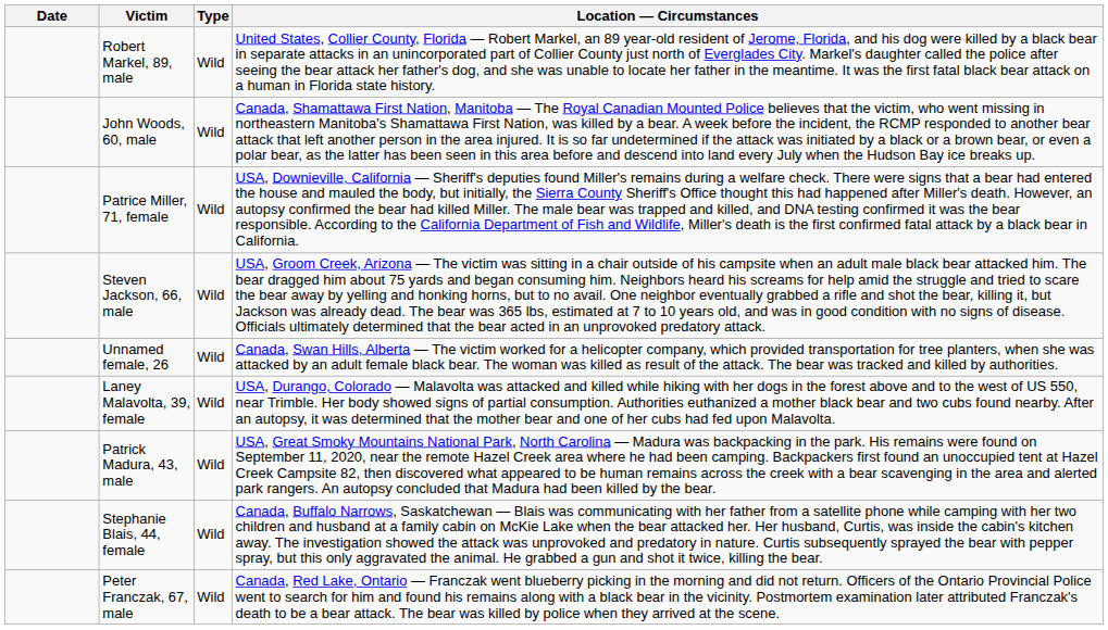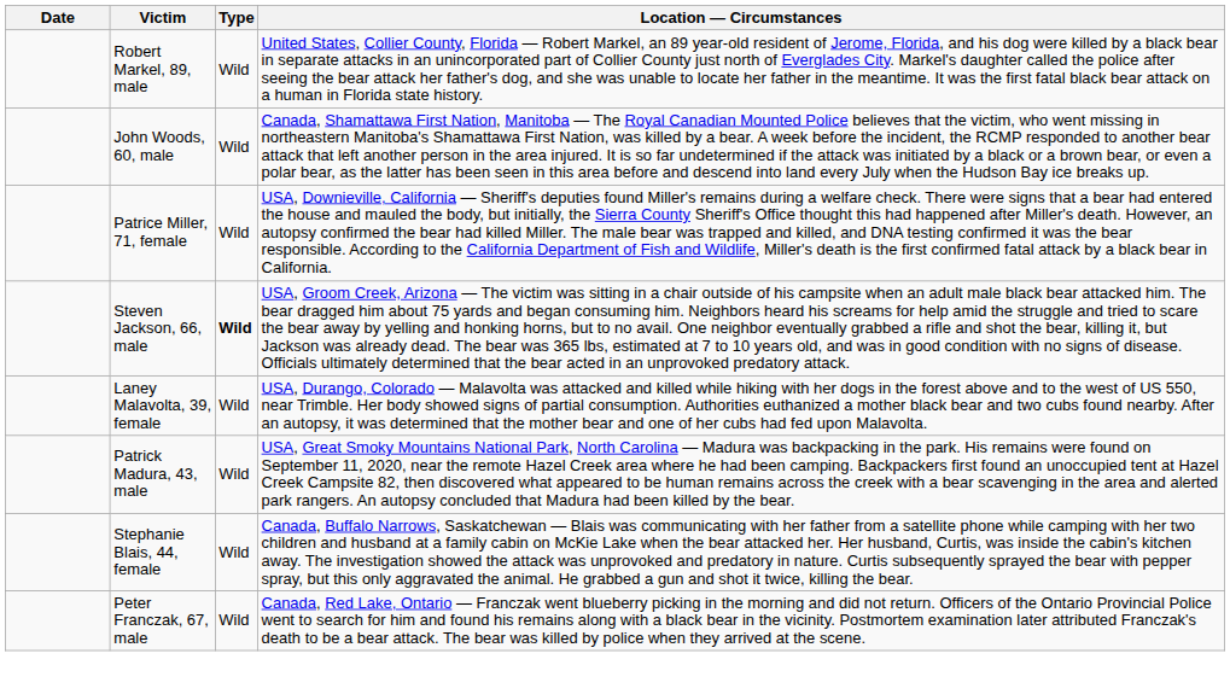 <table class="wikitable sortable">
 <tr>
 <th style="width:100px;">Date</th>
 <th style="width:100px;" class="unsortable">Victim</th>
 <th style="">Type</th>
 <th class="unsortable">Location — Circumstances</th>
 </tr>
 <tr>
 <td></td>
 <td>Robert Markel, 89, male</td>
 <td>Wild</td>
 <td><a href='#'>United States</a>, <a href='#'>Collier County</a>, <a href='#'>Florida</a> — Robert Markel, an 89 year-old resident of <a href='#'>Jerome, Florida</a>, and his dog were killed by a black bear in separate attacks in an unincorporated part of Collier County just north of <a href='#'>Everglades City</a>. Markel's daughter called the police after seeing the bear attack her father's dog, and she was unable to locate her father in the meantime. It was the first fatal black bear attack on a human in Florida state history.</td>
 </tr>
 <tr>
 <td></td>
 <td>John Woods, 60, male</td>
 <td>Wild</td>
 <td><a href='#'>Canada</a>, <a href='#'>Shamattawa First Nation</a>, <a href='#'>Manitoba</a> — The <a href='#'>Royal Canadian Mounted Police</a> believes that the victim, who went missing in northeastern Manitoba's Shamattawa First Nation, was killed by a bear. A week before the incident, the RCMP responded to another bear attack that left another person in the area injured. It is so far undetermined if the attack was initiated by a black or a brown bear, or even a polar bear, as the latter has been seen in this area before and descend into land every July when the Hudson Bay ice breaks up.</td>
 </tr>
 <tr>
 <td></td>
 <td>Patrice Miller, 71, female</td>
 <td>Wild</td>
 <td><a href='#'>USA</a>, <a href='#'>Downieville, California</a> — Sheriff's deputies found Miller's remains during a welfare check. There were signs that a bear had entered the house and mauled the body, but initially, the <a href='#'>Sierra County</a> Sheriff's Office thought this had happened after Miller's death. However, an autopsy confirmed the bear had killed Miller. The male bear was trapped and killed, and DNA testing confirmed it was the bear responsible. According to the <a href='#'>California Department of Fish and Wildlife</a>, Miller's death is the first confirmed fatal attack by a black bear in California.</td>
 </tr>
 <tr>
 <td></td>
 <td>Steven Jackson, 66, male</td>
-<td>Wild</td>
+<td><strong>Wild</strong></td>
 <td><a href='#'>USA</a>, <a href='#'>Groom Creek, Arizona</a> — The victim was sitting in a chair outside of his campsite when an adult male black bear attacked him. The bear dragged him about 75 yards and began consuming him. Neighbors heard his screams for help amid the struggle and tried to scare the bear away by yelling and honking horns, but to no avail. One neighbor eventually grabbed a rifle and shot the bear, killing it, but Jackson was already dead.  The bear was 365 lbs, estimated at 7 to 10 years old, and was in good condition with no signs of disease. Officials ultimately determined that the bear acted in an unprovoked predatory attack.</td>
-</tr>
-<tr>
-<td></td>
-<td>Unnamed female, 26</td>
-<td>Wild</td>
-<td><a href='#'>Canada</a>, <a href='#'>Swan Hills, Alberta</a> — The victim worked for a helicopter company, which provided transportation for tree planters, when she was attacked by an adult female black bear. The woman was killed as result of the attack. The bear was tracked and killed by authorities.</td>
 </tr>
 <tr>
 <td></td>
 <td>Laney Malavolta, 39, female</td>
 <td>Wild</td>
 <td><a href='#'>USA</a>, <a href='#'>Durango, Colorado</a> — Malavolta was attacked and killed while hiking with her dogs in the forest above and to the west of US 550, near Trimble. Her body showed signs of partial consumption. Authorities euthanized a mother black bear and two cubs found nearby. After an autopsy, it was determined that the mother bear and one of her cubs had fed upon Malavolta.</td>
 </tr>
 <tr>
 <td></td>
 <td>Patrick Madura, 43, male</td>
 <td>Wild</td>
 <td><a href='#'>USA</a>, <a href='#'>Great Smoky Mountains National Park</a>, <a href='#'>North Carolina</a> — Madura was backpacking in the park. His remains were found on September 11, 2020, near the remote Hazel Creek area where he had been camping. Backpackers first found an unoccupied tent at Hazel Creek Campsite 82, then discovered what appeared to be human remains across the creek with a bear scavenging in the area and alerted park rangers. An autopsy concluded that Madura had been killed by the bear.</td>
 </tr>
 <tr>
 <td></td>
 <td>Stephanie Blais, 44, female</td>
 <td>Wild</td>
 <td><a href='#'>Canada</a>, <a href='#'>Buffalo Narrows</a>, Saskatchewan — Blais was communicating with her father from a satellite phone while camping with her two children and husband at a family cabin on McKie Lake when the bear attacked her. Her husband, Curtis, was inside the cabin's kitchen  away. The investigation showed the attack was unprovoked and predatory in nature. Curtis subsequently sprayed the bear with pepper spray, but this only aggravated the animal. He grabbed a gun and shot it twice, killing the bear.</td>
 </tr>
 <tr>
 <td></td>
 <td>Peter Franczak, 67, male</td>
 <td>Wild</td>
 <td><a href='#'>Canada</a>, <a href='#'>Red Lake, Ontario</a> — Franczak went blueberry picking in the morning and did not return. Officers of the Ontario Provincial Police went to search for him and found his remains along with a black bear in the vicinity. Postmortem examination later attributed Franczak's death to be a bear attack. The bear was killed by police when they arrived at the scene.</td>
 </tr>
 </table>
